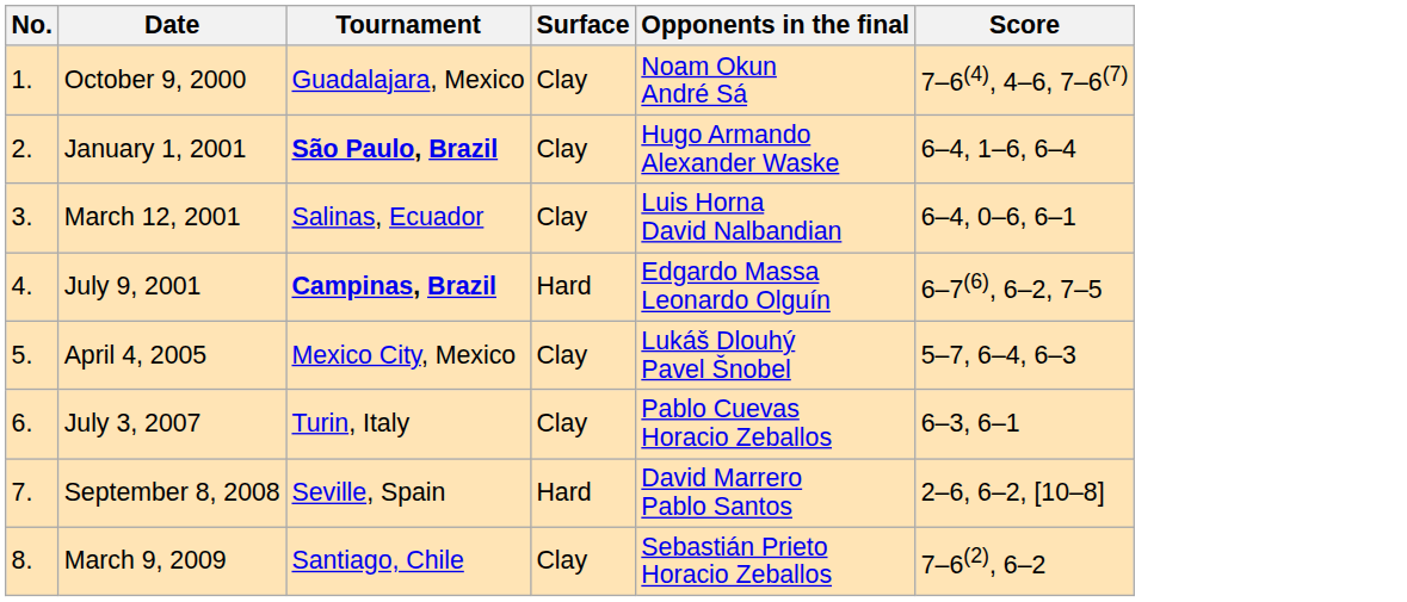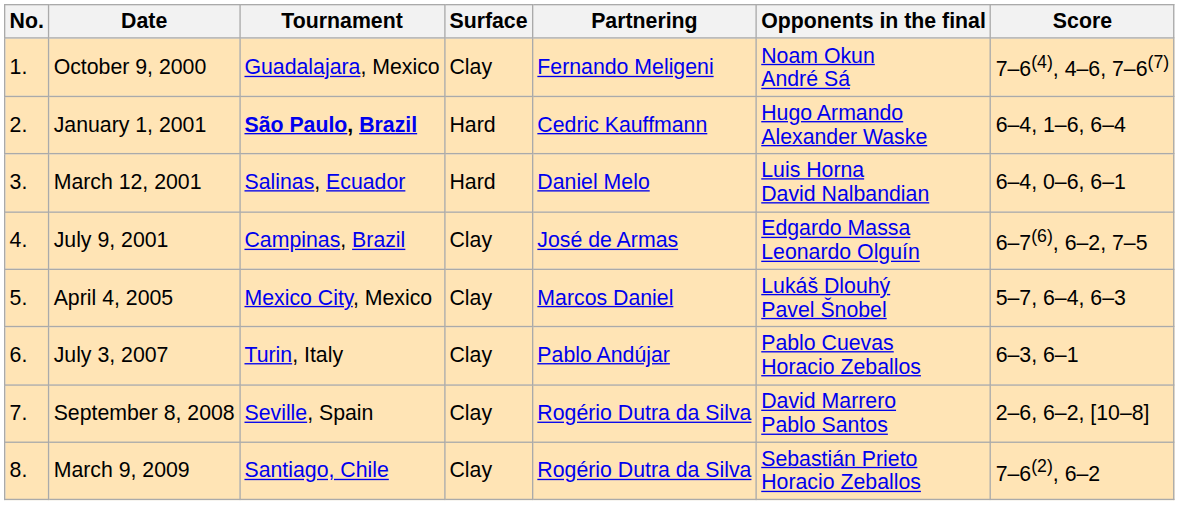 <table class="sortable wikitable">
 <tr>
 <th>No.</th>
 <th>Date</th>
 <th>Tournament</th>
 <th>Surface</th>
+<th>Partnering</th>
 <th>Opponents in the final</th>
 <th>Score</th>
 </tr>
 <tr bgcolor="moccasin">
 <td>1.</td>
 <td>October 9, 2000</td>
 <td><a href='#'>Guadalajara</a>, Mexico</td>
 <td>Clay</td>
+<td> <a href='#'>Fernando Meligeni</a></td>
 <td> <a href='#'>Noam Okun</a> <br>  <a href='#'>André Sá</a></td>
 <td>7–6<sup>(4)</sup>, 4–6, 7–6<sup>(7)</sup></td>
 </tr>
 <tr bgcolor="moccasin">
 <td>2.</td>
 <td>January 1, 2001</td>
 <td><strong><a href='#'>São Paulo</a>, <a href='#'>Brazil</a></strong></td>
-<td>Clay</td>
+<td>Hard</td>
+<td> <a href='#'>Cedric Kauffmann</a></td>
 <td> <a href='#'>Hugo Armando</a> <br>  <a href='#'>Alexander Waske</a></td>
 <td>6–4, 1–6, 6–4</td>
 </tr>
 <tr bgcolor="moccasin">
 <td>3.</td>
 <td>March 12, 2001</td>
 <td><a href='#'>Salinas</a>, <a href='#'>Ecuador</a></td>
-<td>Clay</td>
+<td>Hard</td>
+<td> <a href='#'>Daniel Melo</a></td>
 <td> <a href='#'>Luis Horna</a> <br>  <a href='#'>David Nalbandian</a></td>
 <td>6–4, 0–6, 6–1</td>
 </tr>
 <tr bgcolor="moccasin">
 <td>4.</td>
 <td>July 9, 2001</td>
-<td><strong><a href='#'>Campinas</a>, <a href='#'>Brazil</a></strong></td>
-<td>Hard</td>
+<td><a href='#'>Campinas</a>, <a href='#'>Brazil</a></td>
+<td>Clay</td>
+<td> <a href='#'>José de Armas</a></td>
 <td> <a href='#'>Edgardo Massa</a> <br>  <a href='#'>Leonardo Olguín</a></td>
 <td>6–7<sup>(6)</sup>, 6–2, 7–5</td>
 </tr>
 <tr bgcolor="moccasin">
 <td>5.</td>
 <td>April 4, 2005</td>
 <td><a href='#'>Mexico City</a>, Mexico</td>
 <td>Clay</td>
+<td> <a href='#'>Marcos Daniel</a></td>
 <td> <a href='#'>Lukáš Dlouhý</a> <br>  <a href='#'>Pavel Šnobel</a></td>
 <td>5–7, 6–4, 6–3</td>
 </tr>
 <tr bgcolor="moccasin">
 <td>6.</td>
 <td>July 3, 2007</td>
 <td><a href='#'>Turin</a>, Italy</td>
 <td>Clay</td>
+<td> <a href='#'>Pablo Andújar</a></td>
 <td> <a href='#'>Pablo Cuevas</a> <br>  <a href='#'>Horacio Zeballos</a></td>
 <td>6–3, 6–1</td>
 </tr>
 <tr bgcolor="moccasin">
 <td>7.</td>
 <td>September 8, 2008</td>
 <td><a href='#'>Seville</a>, Spain</td>
-<td>Hard</td>
+<td>Clay</td>
+<td> <a href='#'>Rogério Dutra da Silva</a></td>
 <td> <a href='#'>David Marrero</a> <br>  <a href='#'>Pablo Santos</a></td>
 <td>2–6, 6–2, [10–8]</td>
 </tr>
 <tr bgcolor="moccasin">
 <td>8.</td>
 <td>March 9, 2009</td>
 <td><a href='#'>Santiago, Chile</a></td>
 <td>Clay</td>
+<td> <a href='#'>Rogério Dutra da Silva</a></td>
 <td> <a href='#'>Sebastián Prieto</a> <br>  <a href='#'>Horacio Zeballos</a></td>
 <td>7–6<sup>(2)</sup>, 6–2</td>
 </tr>
 </table>
